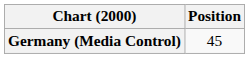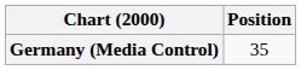 <table class="wikitable plainrowheaders" style="text-align:center">
 <tr>
 <th>Chart (2000)</th>
 <th>Position</th>
 </tr>
 <tr>
 <th scope="row">Germany (Media Control)</th>
-<td>45</td>
+<td>35</td>
 </tr>
 </table>
